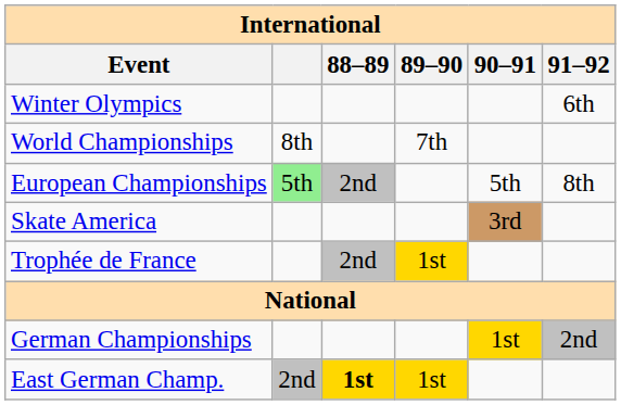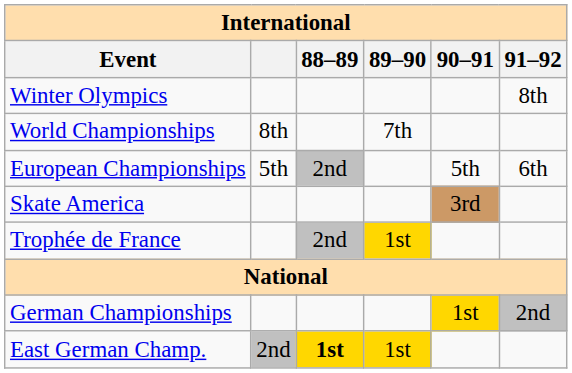 <table class="wikitable" style="text-align:center">
 <tr>
 <th style="background-color: #ffdead; " colspan=6 align=center>International</th>
 </tr>
 <tr>
 <th>Event</th>
 <th></th>
 <th>88–89</th>
 <th>89–90</th>
 <th>90–91</th>
 <th>91–92</th>
 </tr>
 <tr>
 <td align=left><a href='#'>Winter Olympics</a></td>
 <td></td>
 <td></td>
 <td></td>
 <td></td>
-<td>6th</td>
+<td>8th</td>
 </tr>
 <tr>
 <td align=left><a href='#'>World Championships</a></td>
 <td>8th</td>
 <td></td>
 <td>7th</td>
 <td></td>
 <td></td>
 </tr>
 <tr>
 <td align=left><a href='#'>European Championships</a></td>
-<td style="background: lightgreen;">5th</td>
+<td>5th</td>
 <td bgcolor=silver>2nd</td>
 <td></td>
 <td>5th</td>
-<td>8th</td>
+<td>6th</td>
 </tr>
 <tr>
 <td align=left><a href='#'>Skate America</a></td>
 <td></td>
 <td></td>
 <td></td>
 <td bgcolor=cc9966>3rd</td>
 <td></td>
 </tr>
 <tr>
 <td align=left><a href='#'>Trophée de France</a></td>
 <td></td>
 <td bgcolor=silver>2nd</td>
 <td bgcolor=gold>1st</td>
 <td></td>
 <td></td>
 </tr>
 <tr>
 <th style="background-color: #ffdead; " colspan=6 align=center>National</th>
 </tr>
 <tr>
 <td align=left><a href='#'>German Championships</a></td>
 <td></td>
 <td></td>
 <td></td>
 <td bgcolor=gold>1st</td>
 <td bgcolor=silver>2nd</td>
 </tr>
 <tr>
 <td align=left><a href='#'>East German Champ.</a></td>
 <td bgcolor=silver>2nd</td>
 <td bgcolor=gold><strong>1st</strong></td>
 <td bgcolor=gold>1st</td>
 <td></td>
 <td></td>
 </tr>
 </table>
